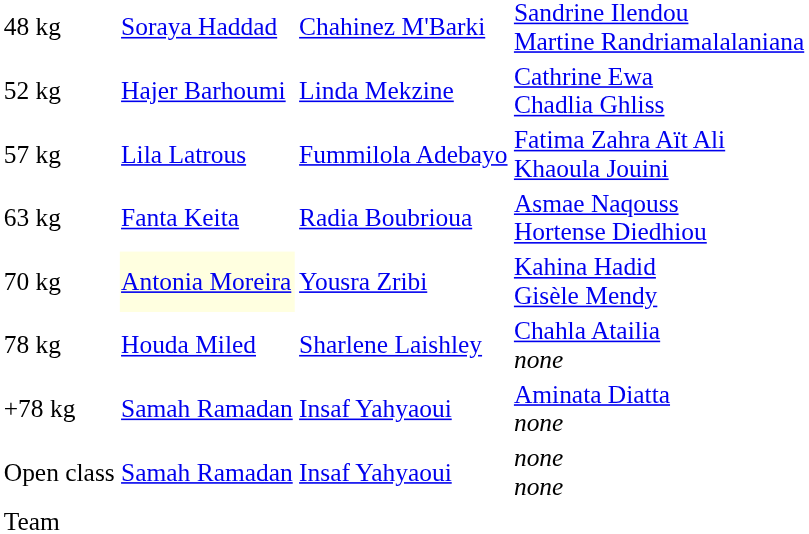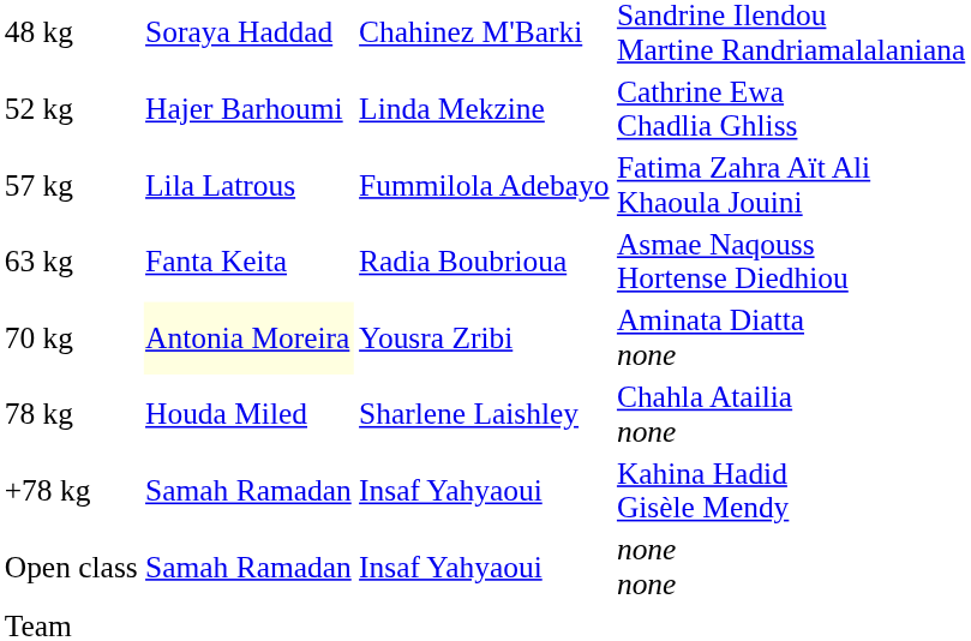 <table>
 <tr>
 <td>48 kg</td>
 <td> <a href='#'>Soraya Haddad</a></td>
 <td> <a href='#'>Chahinez M'Barki</a></td>
 <td> <a href='#'>Sandrine Ilendou</a> <br>  <a href='#'>Martine Randriamalalaniana</a></td>
 </tr>
 <tr>
 <td>52 kg</td>
 <td> <a href='#'>Hajer Barhoumi</a></td>
 <td> <a href='#'>Linda Mekzine</a></td>
 <td> <a href='#'>Cathrine Ewa</a> <br>  <a href='#'>Chadlia Ghliss</a></td>
 </tr>
 <tr>
 <td>57 kg</td>
 <td> <a href='#'>Lila Latrous</a></td>
 <td> <a href='#'>Fummilola Adebayo</a></td>
 <td> <a href='#'>Fatima Zahra Aït Ali</a> <br>  <a href='#'>Khaoula Jouini</a></td>
 </tr>
 <tr>
 <td>63 kg</td>
 <td> <a href='#'>Fanta Keita</a></td>
 <td> <a href='#'>Radia Boubrioua</a></td>
 <td> <a href='#'>Asmae Naqouss</a> <br>  <a href='#'>Hortense Diedhiou</a></td>
 </tr>
 <tr>
 <td>70 kg</td>
 <td style="background: lightyellow;"> <a href='#'>Antonia Moreira</a></td>
 <td> <a href='#'>Yousra Zribi</a></td>
-<td> <a href='#'>Kahina Hadid</a> <br>  <a href='#'>Gisèle Mendy</a></td>
+<td> <a href='#'>Aminata Diatta</a> <br> <em>none</em></td>
 </tr>
 <tr>
 <td>78 kg</td>
 <td> <a href='#'>Houda Miled</a></td>
 <td> <a href='#'>Sharlene Laishley</a></td>
 <td> <a href='#'>Chahla Atailia</a> <br> <em>none</em></td>
 </tr>
 <tr>
 <td>+78 kg</td>
 <td> <a href='#'>Samah Ramadan</a></td>
 <td> <a href='#'>Insaf Yahyaoui</a></td>
-<td> <a href='#'>Aminata Diatta</a> <br> <em>none</em></td>
+<td> <a href='#'>Kahina Hadid</a> <br>  <a href='#'>Gisèle Mendy</a></td>
 </tr>
 <tr>
 <td>Open class</td>
 <td> <a href='#'>Samah Ramadan</a></td>
 <td> <a href='#'>Insaf Yahyaoui</a></td>
 <td><em>none</em> <br> <em>none</em></td>
 </tr>
 <tr>
 <td>Team</td>
 <td></td>
 <td></td>
 <td></td>
 </tr>
 </table>
